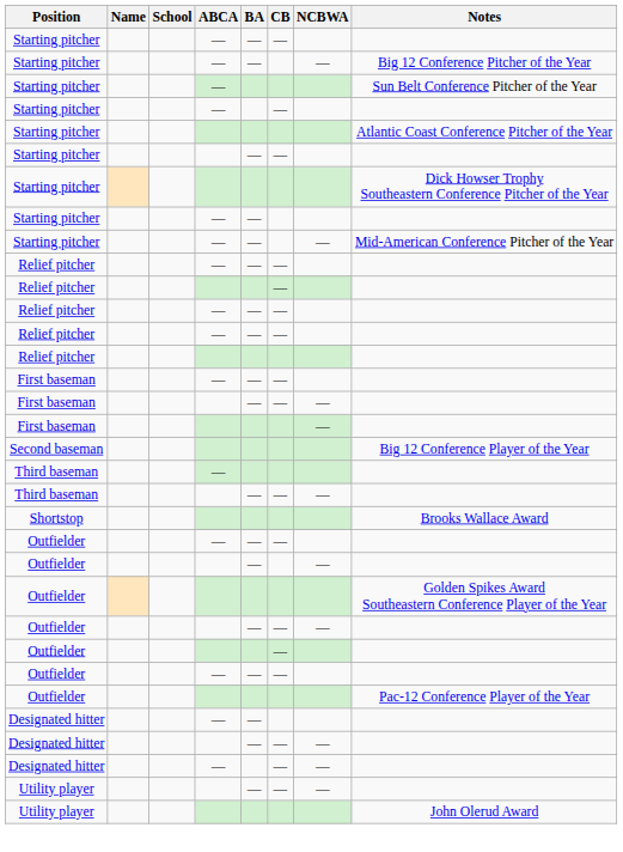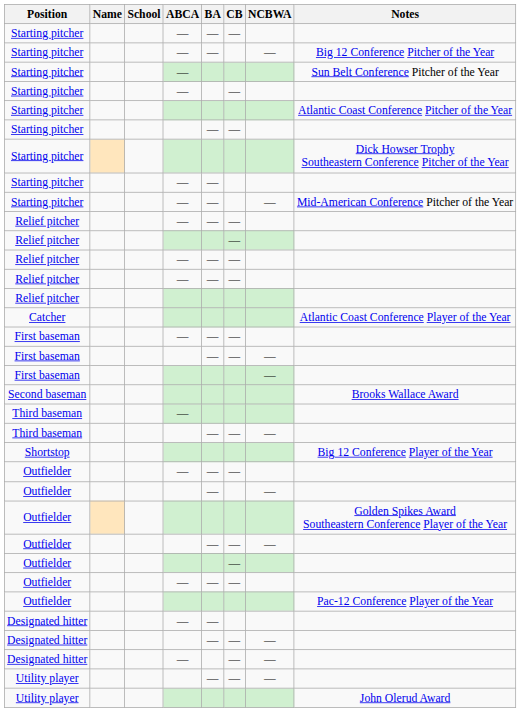 <table class="wikitable sortable" style="font-size:95%; text-align: center;">
 <tr>
 <th>Position</th>
 <th>Name</th>
 <th>School</th>
 <th>ABCA</th>
 <th>BA</th>
 <th>CB</th>
 <th>NCBWA</th>
 <th class="unsortable">Notes</th>
 </tr>
 <tr>
 <td><a href='#'>Starting pitcher</a></td>
 <td style="text-align:center"></td>
 <td style=><strong><a href='#'></a></strong></td>
 <td>—</td>
 <td>—</td>
 <td>—</td>
 <td></td>
 <td></td>
 </tr>
 <tr>
 <td><a href='#'>Starting pitcher</a></td>
 <td style="text-align:center"></td>
 <td style=><strong><a href='#'></a></strong></td>
 <td>—</td>
 <td>—</td>
 <td></td>
 <td>—</td>
 <td><a href='#'>Big 12 Conference</a> <a href='#'>Pitcher of the Year</a></td>
 </tr>
 <tr>
 <td><a href='#'>Starting pitcher</a></td>
 <td style="text-align:center"></td>
 <td style=><strong><a href='#'></a></strong></td>
 <td style="background:#d0f0d0;">—</td>
 <td style="background:#d0f0d0;"></td>
 <td style="background:#d0f0d0;"></td>
 <td style="background:#d0f0d0;"></td>
 <td><a href='#'>Sun Belt Conference</a> Pitcher of the Year</td>
 </tr>
 <tr>
 <td><a href='#'>Starting pitcher</a></td>
 <td style="text-align:center"></td>
 <td style=><strong><a href='#'></a></strong></td>
 <td>—</td>
 <td></td>
 <td>—</td>
 <td></td>
 <td></td>
 </tr>
 <tr>
 <td><a href='#'>Starting pitcher</a></td>
 <td style="text-align:center"></td>
 <td style=><strong><a href='#'></a></strong></td>
 <td style="background:#d0f0d0;"></td>
 <td style="background:#d0f0d0;"></td>
 <td style="background:#d0f0d0;"></td>
 <td style="background:#d0f0d0;"></td>
 <td><a href='#'>Atlantic Coast Conference</a> <a href='#'>Pitcher of the Year</a></td>
 </tr>
 <tr>
 <td><a href='#'>Starting pitcher</a></td>
 <td style="text-align:center"></td>
 <td style=><strong><a href='#'></a></strong></td>
 <td></td>
 <td>—</td>
 <td>—</td>
 <td></td>
 <td></td>
 </tr>
 <tr>
 <td><a href='#'>Starting pitcher</a></td>
 <td style="text-align:center; background:#ffe6bd"></td>
 <td style=><strong><a href='#'></a></strong></td>
 <td style="background:#d0f0d0;"></td>
 <td style="background:#d0f0d0;"></td>
 <td style="background:#d0f0d0;"></td>
 <td style="background:#d0f0d0;"></td>
 <td><a href='#'>Dick Howser Trophy</a> <br><a href='#'>Southeastern Conference</a> <a href='#'>Pitcher of the Year</a></td>
 </tr>
 <tr>
 <td><a href='#'>Starting pitcher</a></td>
 <td style="text-align:center"></td>
 <td style=><strong><a href='#'></a></strong></td>
 <td>—</td>
 <td>—</td>
 <td></td>
 <td></td>
 <td></td>
 </tr>
 <tr>
 <td><a href='#'>Starting pitcher</a></td>
 <td style="text-align:center"></td>
 <td style=><strong></strong></td>
 <td>—</td>
 <td>—</td>
 <td></td>
 <td>—</td>
 <td><a href='#'>Mid-American Conference</a> Pitcher of the Year</td>
 </tr>
 <tr>
 <td><a href='#'>Relief pitcher</a></td>
 <td style="text-align:center"></td>
 <td style=><strong><a href='#'></a></strong></td>
 <td>—</td>
 <td>—</td>
 <td>—</td>
 <td></td>
 <td></td>
 </tr>
 <tr>
 <td><a href='#'>Relief pitcher</a></td>
 <td style="text-align:center"></td>
 <td style=><strong><a href='#'></a></strong></td>
 <td style="background:#d0f0d0;"></td>
 <td style="background:#d0f0d0;"></td>
 <td style="background:#d0f0d0;">—</td>
 <td style="background:#d0f0d0;"></td>
 <td></td>
 </tr>
 <tr>
 <td><a href='#'>Relief pitcher</a></td>
 <td style="text-align:center"></td>
 <td style=><strong></strong></td>
 <td>—</td>
 <td>—</td>
 <td>—</td>
 <td></td>
 <td></td>
 </tr>
 <tr>
 <td><a href='#'>Relief pitcher</a></td>
 <td style="text-align:center"></td>
 <td style=><strong></strong></td>
 <td>—</td>
 <td>—</td>
 <td>—</td>
 <td></td>
 <td></td>
 </tr>
 <tr>
 <td><a href='#'>Relief pitcher</a></td>
 <td style="text-align:center"></td>
 <td style=><strong><a href='#'></a></strong></td>
 <td style="background:#d0f0d0;"></td>
 <td style="background:#d0f0d0;"></td>
 <td style="background:#d0f0d0;"></td>
 <td style="background:#d0f0d0;"></td>
 <td></td>
 </tr>
 <tr>
+<td><a href='#'>Catcher</a></td>
+<td style="text-align:center"></td>
+<td style=><strong><a href='#'></a></strong></td>
+<td style="background:#d0f0d0;"></td>
+<td style="background:#d0f0d0;"></td>
+<td style="background:#d0f0d0;"></td>
+<td style="background:#d0f0d0;"></td>
+<td><a href='#'>Atlantic Coast Conference</a> <a href='#'>Player of the Year</a></td>
+</tr>
+<tr>
 <td><a href='#'>First baseman</a></td>
 <td style="text-align:center"></td>
 <td style=><strong><a href='#'></a></strong></td>
 <td>—</td>
 <td>—</td>
 <td>—</td>
 <td></td>
 <td></td>
 </tr>
 <tr>
 <td><a href='#'>First baseman</a></td>
 <td style="text-align:center"></td>
 <td style=><strong><a href='#'></a></strong></td>
 <td></td>
 <td>—</td>
 <td>—</td>
 <td>—</td>
 <td></td>
 </tr>
 <tr>
 <td><a href='#'>First baseman</a></td>
 <td style="text-align:center"></td>
 <td style=><strong><a href='#'></a></strong></td>
 <td style="background:#d0f0d0;"></td>
 <td style="background:#d0f0d0;"></td>
 <td style="background:#d0f0d0;"></td>
 <td style="background:#d0f0d0;">—</td>
 <td></td>
 </tr>
 <tr>
 <td><a href='#'>Second baseman</a></td>
 <td style="text-align:center"></td>
 <td style=><strong><a href='#'></a></strong></td>
 <td style="background:#d0f0d0;"></td>
 <td style="background:#d0f0d0;"></td>
 <td style="background:#d0f0d0;"></td>
 <td style="background:#d0f0d0;"></td>
-<td><a href='#'>Big 12 Conference</a> <a href='#'>Player of the Year</a></td>
+<td><a href='#'>Brooks Wallace Award</a></td>
 </tr>
 <tr>
 <td><a href='#'>Third baseman</a></td>
 <td style="text-align:center"></td>
 <td style=><strong><a href='#'></a></strong></td>
 <td style="background:#d0f0d0;">—</td>
 <td style="background:#d0f0d0;"></td>
 <td style="background:#d0f0d0;"></td>
 <td style="background:#d0f0d0;"></td>
 <td></td>
 </tr>
 <tr>
 <td><a href='#'>Third baseman</a></td>
 <td style="text-align:center"></td>
 <td style=><strong><a href='#'></a></strong></td>
 <td></td>
 <td>—</td>
 <td>—</td>
 <td>—</td>
 <td></td>
 </tr>
 <tr>
 <td><a href='#'>Shortstop</a></td>
 <td style="text-align:center"></td>
 <td style=><strong><a href='#'></a></strong></td>
 <td style="background:#d0f0d0;"></td>
 <td style="background:#d0f0d0;"></td>
 <td style="background:#d0f0d0;"></td>
 <td style="background:#d0f0d0;"></td>
-<td><a href='#'>Brooks Wallace Award</a></td>
+<td><a href='#'>Big 12 Conference</a> <a href='#'>Player of the Year</a></td>
 </tr>
 <tr>
 <td><a href='#'>Outfielder</a></td>
 <td style="text-align:center"></td>
 <td style=><strong><a href='#'></a></strong></td>
 <td>—</td>
 <td>—</td>
 <td>—</td>
 <td></td>
 <td></td>
 </tr>
 <tr>
 <td><a href='#'>Outfielder</a></td>
 <td style="text-align:center"></td>
 <td style=><strong><a href='#'></a></strong></td>
 <td></td>
 <td>—</td>
 <td></td>
 <td>—</td>
 <td></td>
 </tr>
 <tr>
 <td><a href='#'>Outfielder</a></td>
 <td style="text-align:center; background:#ffe6bd"></td>
 <td style=><strong><a href='#'></a></strong></td>
 <td style="background:#d0f0d0;"></td>
 <td style="background:#d0f0d0;"></td>
 <td style="background:#d0f0d0;"></td>
 <td style="background:#d0f0d0;"></td>
 <td><a href='#'>Golden Spikes Award</a> <br> <a href='#'>Southeastern Conference</a> <a href='#'>Player of the Year</a></td>
 </tr>
 <tr>
 <td><a href='#'>Outfielder</a></td>
 <td style="text-align:center"></td>
 <td style=><strong><a href='#'></a></strong></td>
 <td></td>
 <td>—</td>
 <td>—</td>
 <td>—</td>
 <td></td>
 </tr>
 <tr>
 <td><a href='#'>Outfielder</a></td>
 <td style="text-align:center"></td>
 <td style=><strong><a href='#'></a></strong></td>
 <td style="background:#d0f0d0;"></td>
 <td style="background:#d0f0d0;"></td>
 <td style="background:#d0f0d0;">—</td>
 <td style="background:#d0f0d0;"></td>
 <td></td>
 </tr>
 <tr>
 <td><a href='#'>Outfielder</a></td>
 <td style="text-align:center"></td>
 <td style=><strong><a href='#'></a></strong></td>
 <td>—</td>
 <td>—</td>
 <td>—</td>
 <td></td>
 <td></td>
 </tr>
 <tr>
 <td><a href='#'>Outfielder</a></td>
 <td style="text-align:center"></td>
 <td style=><strong><a href='#'></a></strong></td>
 <td style="background:#d0f0d0;"></td>
 <td style="background:#d0f0d0;"></td>
 <td style="background:#d0f0d0;"></td>
 <td style="background:#d0f0d0;"></td>
 <td><a href='#'>Pac-12 Conference</a> <a href='#'>Player of the Year</a></td>
 </tr>
 <tr>
 <td><a href='#'>Designated hitter</a></td>
 <td style="text-align:center"></td>
 <td style=><strong><a href='#'></a></strong></td>
 <td>—</td>
 <td>—</td>
 <td></td>
 <td></td>
 <td></td>
 </tr>
 <tr>
 <td><a href='#'>Designated hitter</a></td>
 <td style="text-align:center"></td>
 <td style=><strong><a href='#'></a></strong></td>
 <td></td>
 <td>—</td>
 <td>—</td>
 <td>—</td>
 <td></td>
 </tr>
 <tr>
 <td><a href='#'>Designated hitter</a></td>
 <td style="text-align:center"></td>
 <td style=><strong><a href='#'></a></strong></td>
 <td>—</td>
 <td></td>
 <td>—</td>
 <td>—</td>
 <td></td>
 </tr>
 <tr>
 <td><a href='#'>Utility player</a></td>
 <td style="text-align:center"></td>
 <td style=><strong><a href='#'></a></strong></td>
 <td></td>
 <td>—</td>
 <td>—</td>
 <td>—</td>
 <td></td>
 </tr>
 <tr>
 <td><a href='#'>Utility player</a></td>
 <td style="text-align:center"></td>
 <td style=><strong><a href='#'></a></strong></td>
 <td style="background:#d0f0d0;"></td>
 <td style="background:#d0f0d0;"></td>
 <td style="background:#d0f0d0;"></td>
 <td style="background:#d0f0d0;"></td>
 <td><a href='#'>John Olerud Award</a></td>
 </tr>
 </table>
